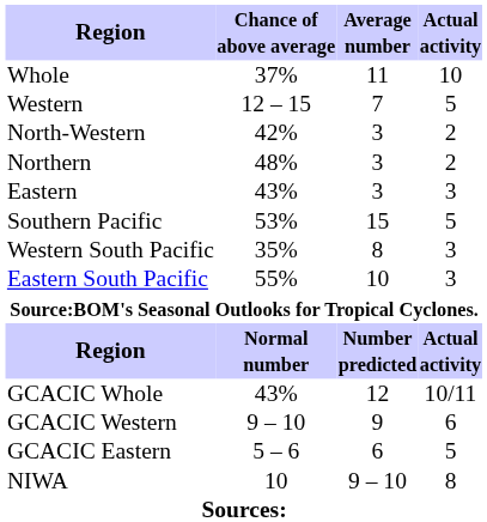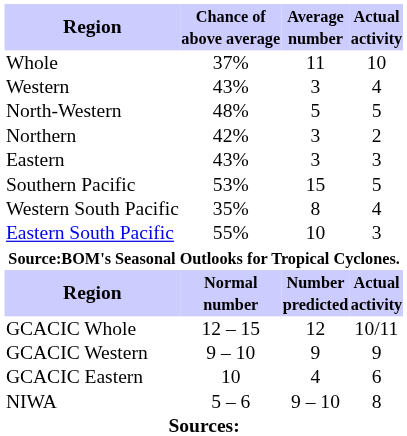 <table class="toccolours" cellspacing=0 cellpadding=1 align="right">
 <tr style="background:#ccccff">
 <th align="center">Region</th>
 <th align="center"><small>Chance of<br>above average</small></th>
 <th align="center"><small>Average<br>number</small></th>
 <th align="center"><small>Actual<br>activity</small></th>
 </tr>
 <tr>
 <td>Whole</td>
 <td align="center">37%</td>
 <td align="center">11</td>
 <td align="center">10</td>
 </tr>
 <tr>
 <td>Western</td>
-<td align="center">12 – 15</td>
-<td align="center">7</td>
+<td align="center">43%</td>
+<td align="center">3</td>
+<td align="center">4</td>
+</tr>
+<tr>
+<td>North-Western</td>
+<td align="center">48%</td>
+<td align="center">5</td>
 <td align="center">5</td>
 </tr>
 <tr>
-<td>North-Western</td>
+<td>Northern</td>
 <td align="center">42%</td>
-<td align="center">3</td>
-<td align="center">2</td>
-</tr>
-<tr>
-<td>Northern</td>
-<td align="center">48%</td>
 <td align="center">3</td>
 <td align="center">2</td>
 </tr>
 <tr>
 <td>Eastern</td>
 <td align="center">43%</td>
 <td align="center">3</td>
 <td align="center">3</td>
 </tr>
 <tr>
 <td>Southern Pacific</td>
 <td align="center">53%</td>
 <td align="center">15</td>
 <td align="center">5</td>
 </tr>
 <tr>
 <td>Western South Pacific</td>
 <td align="center">35%</td>
 <td align="center">8</td>
-<td align="center">3</td>
+<td align="center">4</td>
 </tr>
 <tr>
 <td><a href='#'>Eastern South Pacific</a></td>
 <td align="center">55%</td>
 <td align="center">10</td>
 <td align="center">3</td>
 </tr>
 <tr>
 <th colspan="4"><small>Source:BOM's Seasonal Outlooks for Tropical Cyclones.</small></th>
 </tr>
 <tr style="background:#ccccff">
 <th>Region</th>
 <th align="center"><small>Normal<br>number</small></th>
 <th align="center"><small>Number<br>predicted</small></th>
 <th align="center"><small>Actual<br>activity</small></th>
 </tr>
 <tr>
 <td>GCACIC Whole</td>
-<td align="center">43%</td>
+<td align="center">12 – 15</td>
 <td align="center">12</td>
 <td align="center">10/11</td>
 </tr>
 <tr>
 <td>GCACIC Western</td>
 <td align="center">9 – 10</td>
 <td align="center">9</td>
+<td align="center">9</td>
+</tr>
+<tr>
+<td>GCACIC Eastern</td>
+<td align="center">10</td>
+<td align="center">4</td>
 <td align="center">6</td>
 </tr>
 <tr>
-<td>GCACIC Eastern</td>
+<td>NIWA</td>
 <td align="center">5 – 6</td>
-<td align="center">6</td>
-<td align="center">5</td>
-</tr>
-<tr>
-<td>NIWA</td>
-<td align="center">10</td>
 <td align="center">9 – 10</td>
 <td align="center">8</td>
 </tr>
 <tr>
 <th colspan="5">Sources:</th>
 </tr>
 </table>
